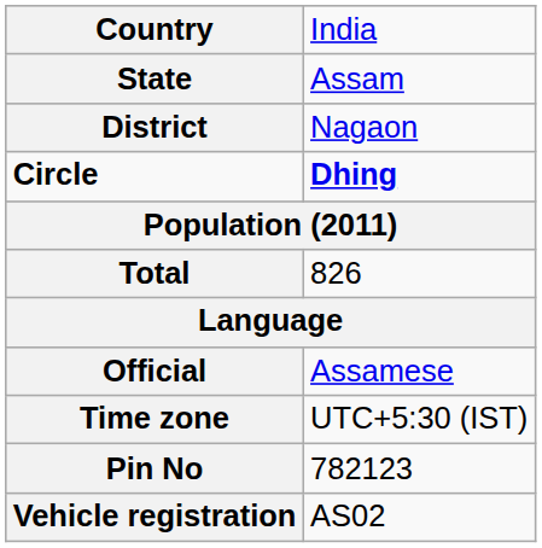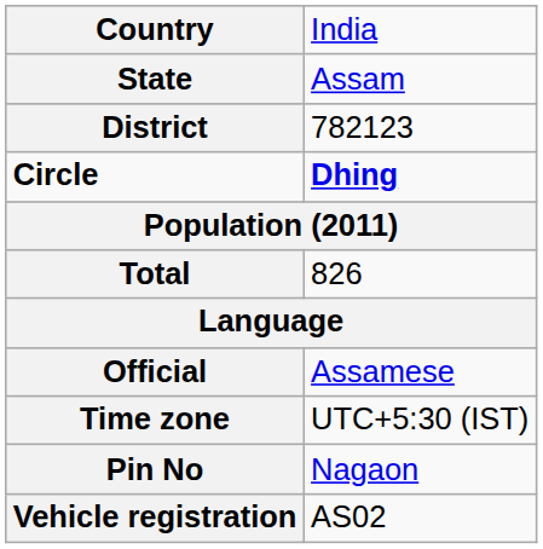 <table class="wikitable">
 <tr>
 <th>Country</th>
 <td><a href='#'>India</a></td>
 </tr>
 <tr>
 <th>State</th>
 <td><a href='#'>Assam</a></td>
 </tr>
 <tr>
 <th>District</th>
-<td><a href='#'>Nagaon</a></td>
+<td>782123</td>
 </tr>
 <tr>
 <td><strong>Circle</strong></td>
 <td><strong><a href='#'>Dhing</a></strong></td>
 </tr>
 <tr>
 <th colspan="2">Population (2011)</th>
 </tr>
 <tr>
 <th>Total</th>
 <td>826</td>
 </tr>
 <tr>
 <th colspan="2">Language</th>
 </tr>
 <tr>
 <th>Official</th>
 <td><a href='#'>Assamese</a></td>
 </tr>
 <tr>
 <th>Time zone</th>
 <td>UTC+5:30 (IST)</td>
 </tr>
 <tr>
 <th>Pin No</th>
-<td>782123</td>
+<td><a href='#'>Nagaon</a></td>
 </tr>
 <tr>
 <th>Vehicle registration</th>
 <td>AS02</td>
 </tr>
 </table>
